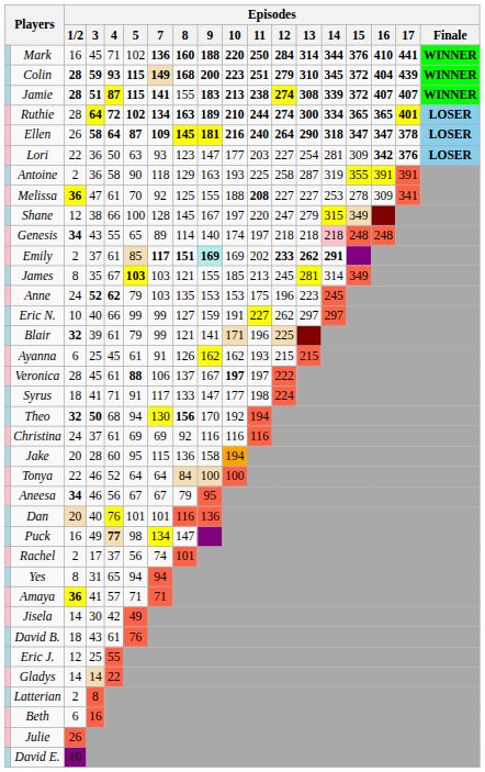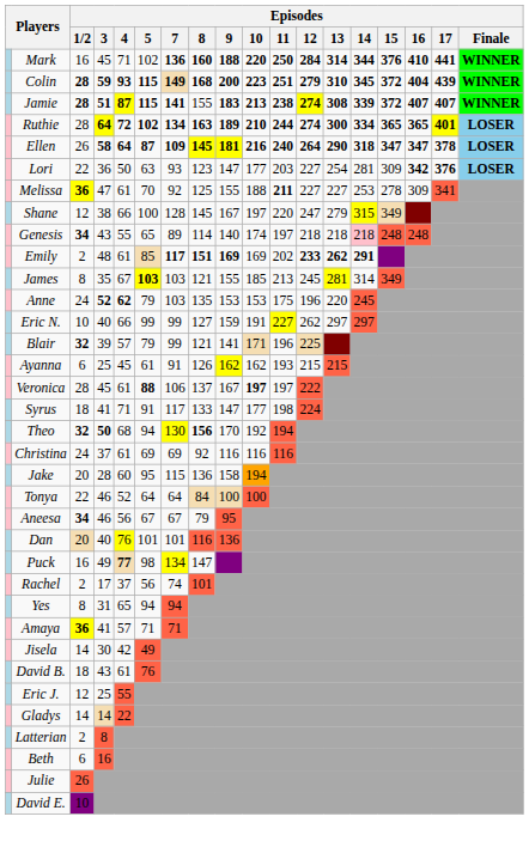 <table class="wikitable" style="text-align:center; font-size:100%;">
 <tr>
 <th rowspan=2 colspan=2>Players</th>
 <th colspan=16>Episodes</th>
 </tr>
 <tr>
 <th>1/2</th>
 <th>3</th>
 <th>4</th>
 <th>5</th>
 <th>7</th>
 <th>8</th>
 <th>9</th>
 <th>10</th>
 <th>11</th>
 <th>12</th>
 <th>13</th>
 <th>14</th>
 <th>15</th>
 <th>16</th>
 <th>17</th>
 <th>Finale</th>
 </tr>
 <tr>
 <td bgcolor="lightblue"></td>
 <td><em>Mark</em></td>
 <td>16</td>
 <td>45</td>
 <td>71</td>
 <td>102</td>
 <td><strong>136</strong></td>
 <td><strong>160</strong></td>
 <td><strong>188</strong></td>
 <td><strong>220</strong></td>
 <td><strong>250</strong></td>
 <td><strong>284</strong></td>
 <td><strong>314</strong></td>
 <td><strong>344</strong></td>
 <td><strong>376</strong></td>
 <td><strong>410</strong></td>
 <td><strong>441</strong></td>
 <td bgcolor="lime"><strong>WINNER</strong></td>
 </tr>
 <tr>
 <td bgcolor="lightblue"></td>
 <td><em>Colin</em></td>
 <td><strong>28</strong></td>
 <td><strong>59</strong></td>
 <td><strong>93</strong></td>
 <td><strong>115</strong></td>
 <td bgcolor="wheat"><strong>149</strong></td>
 <td><strong>168</strong></td>
 <td><strong>200</strong></td>
 <td><strong>223</strong></td>
 <td><strong>251</strong></td>
 <td><strong>279</strong></td>
 <td><strong>310</strong></td>
 <td><strong>345</strong></td>
 <td><strong>372</strong></td>
 <td><strong>404</strong></td>
 <td><strong>439</strong></td>
 <td bgcolor="lime"><strong>WINNER</strong></td>
 </tr>
 <tr>
 <td bgcolor="lightblue"></td>
 <td><em>Jamie</em></td>
 <td><strong>28</strong></td>
 <td><strong>51</strong></td>
 <td bgcolor="yellow"><strong>87</strong></td>
 <td><strong>115</strong></td>
 <td><strong>141</strong></td>
 <td>155</td>
 <td><strong>183</strong></td>
 <td><strong>213</strong></td>
 <td><strong>238</strong></td>
 <td bgcolor="yellow"><strong>274</strong></td>
 <td><strong>308</strong></td>
 <td><strong>339</strong></td>
 <td><strong>372</strong></td>
 <td><strong>407</strong></td>
 <td><strong>407</strong></td>
 <td bgcolor="lime"><strong>WINNER</strong></td>
 </tr>
 <tr>
 <td bgcolor="pink"></td>
 <td><em>Ruthie</em></td>
 <td>28</td>
 <td bgcolor="yellow"><strong>64</strong></td>
 <td><strong>72</strong></td>
 <td><strong>102</strong></td>
 <td><strong>134</strong></td>
 <td><strong>163</strong></td>
 <td><strong>189</strong></td>
 <td><strong>210</strong></td>
 <td><strong>244</strong></td>
 <td><strong>274</strong></td>
 <td><strong>300</strong></td>
 <td><strong>334</strong></td>
 <td><strong>365</strong></td>
 <td><strong>365</strong></td>
 <td bgcolor="yellow"><strong>401</strong></td>
 <td bgcolor="skyblue"><strong>LOSER</strong></td>
 </tr>
 <tr>
 <td bgcolor="pink"></td>
 <td><em>Ellen</em></td>
 <td>26</td>
 <td><strong>58</strong></td>
 <td><strong>64</strong></td>
 <td><strong>87</strong></td>
 <td><strong>109</strong></td>
 <td bgcolor="yellow"><strong>145</strong></td>
 <td bgcolor="yellow"><strong>181</strong></td>
 <td><strong>216</strong></td>
 <td><strong>240</strong></td>
 <td><strong>264</strong></td>
 <td><strong>290</strong></td>
 <td><strong>318</strong></td>
 <td><strong>347</strong></td>
 <td><strong>347</strong></td>
 <td><strong>378</strong></td>
 <td bgcolor="skyblue"><strong>LOSER</strong></td>
 </tr>
 <tr>
 <td bgcolor="pink"></td>
 <td><em>Lori</em></td>
 <td>22</td>
 <td>36</td>
 <td>50</td>
 <td>63</td>
 <td>93</td>
 <td>123</td>
 <td>147</td>
 <td>177</td>
 <td>203</td>
 <td>227</td>
 <td>254</td>
 <td>281</td>
 <td>309</td>
 <td><strong>342</strong></td>
 <td><strong>376</strong></td>
 <td bgcolor="skyblue"><strong>LOSER</strong></td>
 </tr>
 <tr>
-<td bgcolor="lightblue"></td>
-<td><em>Antoine</em></td>
-<td>2</td>
-<td>36</td>
-<td>58</td>
-<td>90</td>
-<td>118</td>
-<td>129</td>
-<td>163</td>
-<td>193</td>
-<td>225</td>
-<td>258</td>
-<td>287</td>
-<td>319</td>
-<td bgcolor="yellow">355</td>
-<td bgcolor="yellow">391</td>
-<td bgcolor="tomato">391</td>
-<td bgcolor="darkgray"></td>
-</tr>
-<tr>
 <td bgcolor="pink"></td>
 <td><em>Melissa</em></td>
 <td bgcolor="yellow"><strong>36</strong></td>
 <td>47</td>
 <td>61</td>
 <td>70</td>
 <td>92</td>
 <td>125</td>
 <td>155</td>
 <td>188</td>
-<td><strong>208</strong></td>
+<td><strong>211</strong></td>
 <td>227</td>
 <td>227</td>
 <td>253</td>
 <td>278</td>
 <td>309</td>
 <td bgcolor="tomato">341</td>
 <td bgcolor="darkgray"></td>
 </tr>
 <tr>
 <td bgcolor="lightblue"></td>
 <td><em>Shane</em></td>
 <td>12</td>
 <td>38</td>
 <td>66</td>
 <td>100</td>
 <td>128</td>
 <td>145</td>
 <td>167</td>
 <td>197</td>
 <td>220</td>
 <td>247</td>
 <td>279</td>
 <td bgcolor="yellow">315</td>
 <td bgcolor="wheat">349</td>
 <td bgcolor="maroon"></td>
 <td bgcolor="darkgray" colspan=2></td>
 </tr>
 <tr>
 <td bgcolor="pink"></td>
 <td><em>Genesis</em></td>
 <td><strong>34</strong></td>
 <td>43</td>
 <td>55</td>
 <td>65</td>
 <td>89</td>
 <td>114</td>
 <td>140</td>
 <td>174</td>
 <td>197</td>
 <td>218</td>
 <td>218</td>
 <td bgcolor="pink">218</td>
 <td bgcolor="tomato">248</td>
 <td bgcolor="tomato">248</td>
 <td bgcolor="darkgray" colspan=2></td>
 </tr>
 <tr>
 <td bgcolor="pink"></td>
 <td><em>Emily</em></td>
 <td>2</td>
-<td>37</td>
+<td>48</td>
 <td>61</td>
 <td bgcolor="wheat">85</td>
 <td><strong>117</strong></td>
 <td><strong>151</strong></td>
-<td style="background: paleturquoise;"><strong>169</strong></td>
+<td><strong>169</strong></td>
 <td>169</td>
 <td>202</td>
 <td><strong>233</strong></td>
 <td><strong>262</strong></td>
 <td><strong>291</strong></td>
 <td bgcolor="purple"></td>
 <td bgcolor="darkgray" colspan=3></td>
 </tr>
 <tr>
 <td bgcolor="lightblue"></td>
 <td><em>James</em></td>
 <td>8</td>
 <td>35</td>
 <td>67</td>
 <td bgcolor="yellow"><strong>103</strong></td>
 <td>103</td>
 <td>121</td>
 <td>155</td>
 <td>185</td>
 <td>213</td>
 <td>245</td>
 <td bgcolor="yellow">281</td>
 <td>314</td>
 <td bgcolor="tomato">349</td>
 <td bgcolor="darkgray" colspan=3></td>
 </tr>
 <tr>
 <td bgcolor="pink"></td>
 <td><em>Anne</em></td>
 <td>24</td>
 <td><strong>52</strong></td>
 <td><strong>62</strong></td>
 <td>79</td>
 <td>103</td>
 <td>135</td>
 <td>153</td>
 <td>153</td>
 <td>175</td>
 <td>196</td>
-<td>223</td>
+<td>220</td>
 <td bgcolor="tomato">245</td>
 <td bgcolor="darkgray" colspan=4></td>
 </tr>
 <tr>
 <td bgcolor="lightblue"></td>
 <td><em>Eric N.</em></td>
 <td>10</td>
 <td>40</td>
 <td>66</td>
 <td>99</td>
 <td>99</td>
 <td>127</td>
 <td>159</td>
 <td>191</td>
 <td bgcolor="yellow">227</td>
 <td>262</td>
 <td>297</td>
 <td bgcolor="tomato">297</td>
 <td bgcolor="darkgray" colspan=4></td>
 </tr>
 <tr>
 <td bgcolor="lightblue"></td>
 <td><em>Blair</em></td>
 <td><strong>32</strong></td>
 <td>39</td>
-<td>61</td>
+<td>57</td>
 <td>79</td>
 <td>99</td>
 <td>121</td>
 <td>141</td>
 <td bgcolor="wheat">171</td>
 <td>196</td>
 <td bgcolor="wheat">225</td>
 <td bgcolor="maroon"></td>
 <td bgcolor="darkgray" colspan=5></td>
 </tr>
 <tr>
 <td bgcolor="pink"></td>
 <td><em>Ayanna</em></td>
 <td>6</td>
 <td>25</td>
 <td>45</td>
 <td>61</td>
 <td>91</td>
 <td>126</td>
 <td bgcolor="yellow">162</td>
 <td>162</td>
 <td>193</td>
 <td>215</td>
 <td bgcolor="tomato">215</td>
 <td bgcolor="darkgray" colspan=5></td>
 </tr>
 <tr>
 <td bgcolor="pink"></td>
 <td><em>Veronica</em></td>
 <td>28</td>
 <td>45</td>
 <td>61</td>
 <td><strong>88</strong></td>
 <td>106</td>
 <td>137</td>
 <td>167</td>
 <td><strong>197</strong></td>
 <td>197</td>
 <td bgcolor="tomato">222</td>
 <td bgcolor="darkgray" colspan=6></td>
 </tr>
 <tr>
 <td bgcolor="lightblue"></td>
 <td><em>Syrus</em></td>
 <td>18</td>
 <td>41</td>
 <td>71</td>
 <td>91</td>
 <td>117</td>
 <td>133</td>
 <td>147</td>
 <td>177</td>
 <td>198</td>
 <td bgcolor="tomato">224</td>
 <td bgcolor="darkgray" colspan=6></td>
 </tr>
 <tr>
 <td bgcolor="lightblue"></td>
 <td><em>Theo</em></td>
 <td><strong>32</strong></td>
 <td><strong>50</strong></td>
 <td>68</td>
 <td>94</td>
 <td bgcolor="yellow">130</td>
 <td><strong>156</strong></td>
 <td>170</td>
 <td>192</td>
 <td bgcolor="tomato">194</td>
 <td bgcolor="darkgray" colspan=7></td>
 </tr>
 <tr>
 <td bgcolor="pink"></td>
 <td><em>Christina</em></td>
 <td>24</td>
 <td>37</td>
 <td>61</td>
 <td>69</td>
 <td>69</td>
 <td>92</td>
 <td>116</td>
 <td>116</td>
 <td bgcolor="tomato">116</td>
 <td bgcolor="darkgray" colspan=7></td>
 </tr>
 <tr>
 <td bgcolor="lightblue"></td>
 <td><em>Jake</em></td>
 <td>20</td>
 <td>28</td>
 <td>60</td>
 <td>95</td>
 <td>115</td>
 <td>136</td>
 <td>158</td>
 <td bgcolor="orange">194</td>
 <td bgcolor="darkgray" colspan=8></td>
 </tr>
 <tr>
 <td bgcolor="pink"></td>
 <td><em>Tonya</em></td>
 <td>22</td>
 <td>46</td>
 <td>52</td>
 <td>64</td>
 <td>64</td>
 <td bgcolor="wheat">84</td>
 <td bgcolor="wheat">100</td>
 <td bgcolor="tomato">100</td>
 <td bgcolor="darkgray" colspan=8></td>
 </tr>
 <tr>
 <td bgcolor="pink"></td>
 <td><em>Aneesa</em></td>
 <td><strong>34</strong></td>
 <td>46</td>
 <td>56</td>
 <td>67</td>
 <td>67</td>
 <td>79</td>
 <td bgcolor="tomato">95</td>
 <td bgcolor="darkgray" colspan=9></td>
 </tr>
 <tr>
 <td bgcolor="lightblue"></td>
 <td><em>Dan</em></td>
 <td bgcolor="wheat">20</td>
 <td>40</td>
 <td bgcolor="yellow">76</td>
 <td>101</td>
 <td>101</td>
 <td bgcolor="tomato">116</td>
 <td bgcolor="tomato">136</td>
 <td bgcolor="darkgray" colspan=9></td>
 </tr>
 <tr>
 <td bgcolor="lightblue"></td>
 <td><em>Puck</em></td>
 <td>16</td>
 <td>49</td>
 <td bgcolor="wheat"><strong>77</strong></td>
 <td>98</td>
 <td bgcolor="yellow">134</td>
 <td>147</td>
 <td bgcolor="purple"></td>
 <td bgcolor="darkgray" colspan=9></td>
 </tr>
 <tr>
 <td bgcolor="pink"></td>
 <td><em>Rachel</em></td>
 <td>2</td>
 <td>17</td>
 <td>37</td>
 <td>56</td>
 <td>74</td>
 <td bgcolor="tomato">101</td>
 <td bgcolor="darkgray" colspan=10></td>
 </tr>
 <tr>
 <td bgcolor="lightblue"></td>
 <td><em>Yes</em></td>
 <td>8</td>
 <td>31</td>
 <td>65</td>
 <td>94</td>
 <td bgcolor="tomato">94</td>
 <td bgcolor="darkgray" colspan=11></td>
 </tr>
 <tr>
 <td bgcolor="pink"></td>
 <td><em>Amaya</em></td>
 <td bgcolor="yellow"><strong>36</strong></td>
 <td>41</td>
 <td>57</td>
 <td>71</td>
 <td bgcolor="tomato">71</td>
 <td bgcolor="darkgray" colspan=11></td>
 </tr>
 <tr>
 <td bgcolor="pink"></td>
 <td><em>Jisela</em></td>
 <td>14</td>
 <td>30</td>
 <td>42</td>
 <td bgcolor="tomato">49</td>
 <td bgcolor="darkgray" colspan=12></td>
 </tr>
 <tr>
 <td bgcolor="lightblue"></td>
 <td><em>David B.</em></td>
 <td>18</td>
 <td>43</td>
 <td>61</td>
 <td bgcolor="tomato">76</td>
 <td bgcolor="darkgray" colspan=12></td>
 </tr>
 <tr>
 <td bgcolor="lightblue"></td>
 <td><em>Eric J.</em></td>
 <td>12</td>
 <td>25</td>
 <td bgcolor="tomato">55</td>
 <td bgcolor="darkgray" colspan=13></td>
 </tr>
 <tr>
 <td bgcolor="pink"></td>
 <td><em>Gladys</em></td>
 <td>14</td>
 <td bgcolor="wheat">14</td>
 <td bgcolor="tomato">22</td>
 <td bgcolor="darkgray" colspan=13></td>
 </tr>
 <tr>
 <td bgcolor="lightblue"></td>
 <td><em>Latterian</em></td>
 <td>2</td>
 <td bgcolor="tomato">8</td>
 <td bgcolor="darkgray" colspan=14></td>
 </tr>
 <tr>
 <td bgcolor="pink"></td>
 <td><em>Beth</em></td>
 <td>6</td>
 <td bgcolor="tomato">16</td>
 <td bgcolor="darkgray" colspan=14></td>
 </tr>
 <tr>
 <td bgcolor="pink"></td>
 <td><em>Julie</em></td>
 <td bgcolor="tomato">26</td>
 <td bgcolor="darkgray" colspan=15></td>
 </tr>
 <tr>
 <td bgcolor="lightblue"></td>
 <td><em>David E.</em></td>
 <td bgcolor="purple"><span>10</span></td>
 <td bgcolor="darkgray" colspan=15></td>
 </tr>
 </table>
